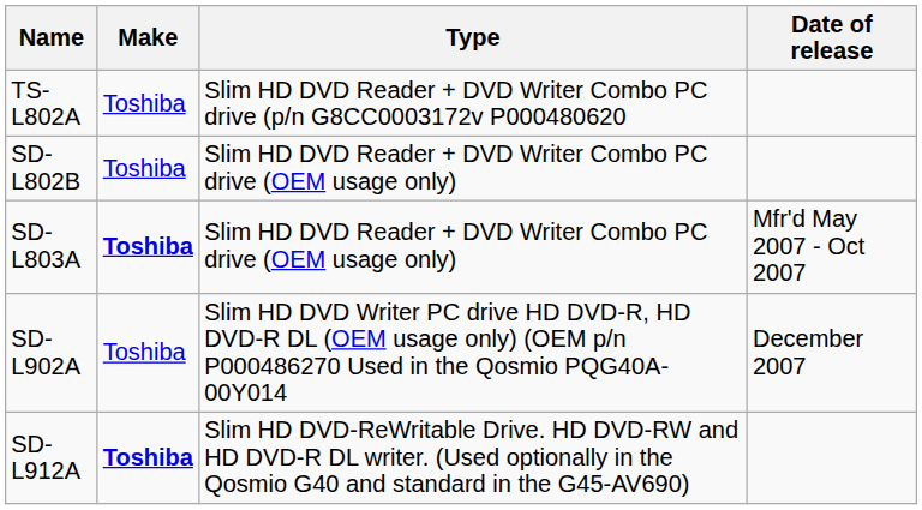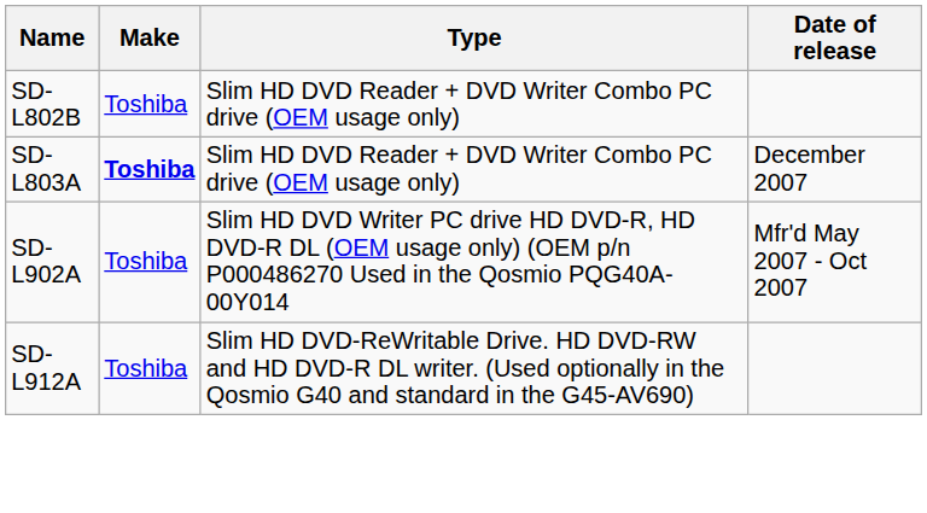 <table class="wikitable sortable">
 <tr>
 <th>Name</th>
 <th>Make</th>
 <th>Type</th>
 <th>Date of release</th>
-</tr>
-<tr>
-<td>TS-L802A</td>
-<td><a href='#'>Toshiba</a></td>
-<td>Slim HD DVD Reader + DVD Writer Combo PC drive (p/n G8CC0003172v P000480620</td>
-<td></td>
 </tr>
 <tr>
 <td>SD-L802B</td>
 <td><a href='#'>Toshiba</a></td>
 <td>Slim HD DVD Reader + DVD Writer Combo PC drive (<a href='#'>OEM</a> usage only)</td>
 <td></td>
 </tr>
 <tr>
 <td>SD-L803A</td>
 <td><strong><a href='#'>Toshiba</a></strong></td>
 <td>Slim HD DVD Reader + DVD Writer Combo PC drive (<a href='#'>OEM</a> usage only)</td>
-<td>Mfr'd May 2007 - Oct 2007</td>
+<td>December 2007</td>
 </tr>
 <tr>
 <td>SD-L902A</td>
 <td><a href='#'>Toshiba</a></td>
 <td>Slim HD DVD Writer PC drive HD DVD-R, HD DVD-R DL (<a href='#'>OEM</a> usage only) (OEM p/n P000486270 Used in the Qosmio PQG40A-00Y014</td>
-<td>December 2007</td>
+<td>Mfr'd May 2007 - Oct 2007</td>
 </tr>
 <tr>
 <td>SD-L912A</td>
-<td><strong><a href='#'>Toshiba</a></strong></td>
+<td><a href='#'>Toshiba</a></td>
 <td>Slim HD DVD-ReWritable Drive. HD DVD-RW and HD DVD-R DL writer. (Used optionally in the Qosmio G40 and standard in the G45-AV690)</td>
 <td></td>
 </tr>
 </table>
